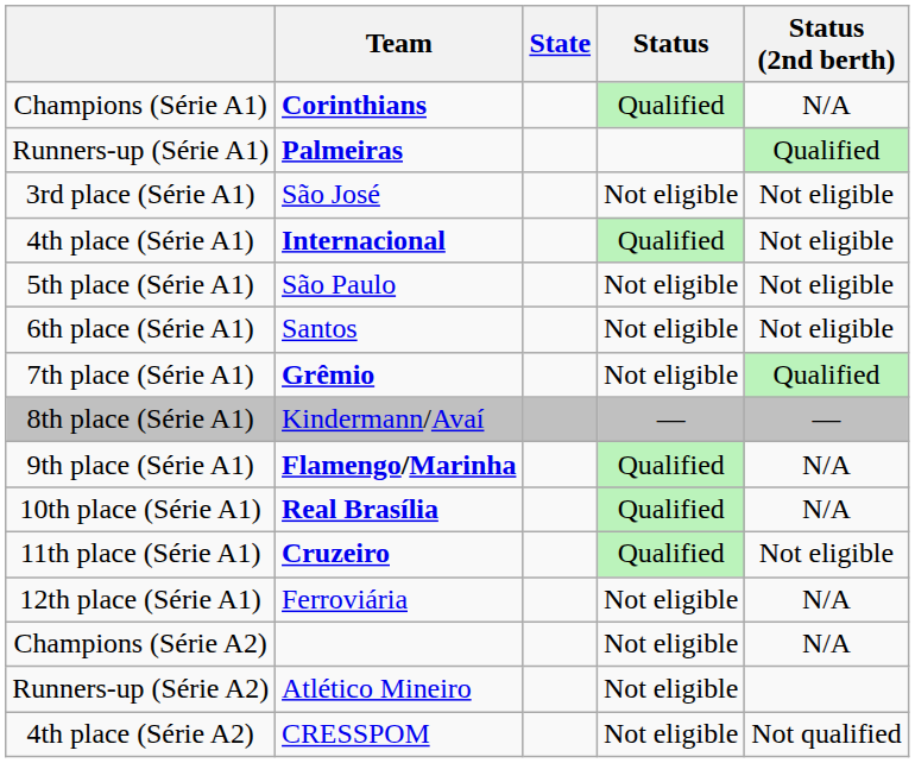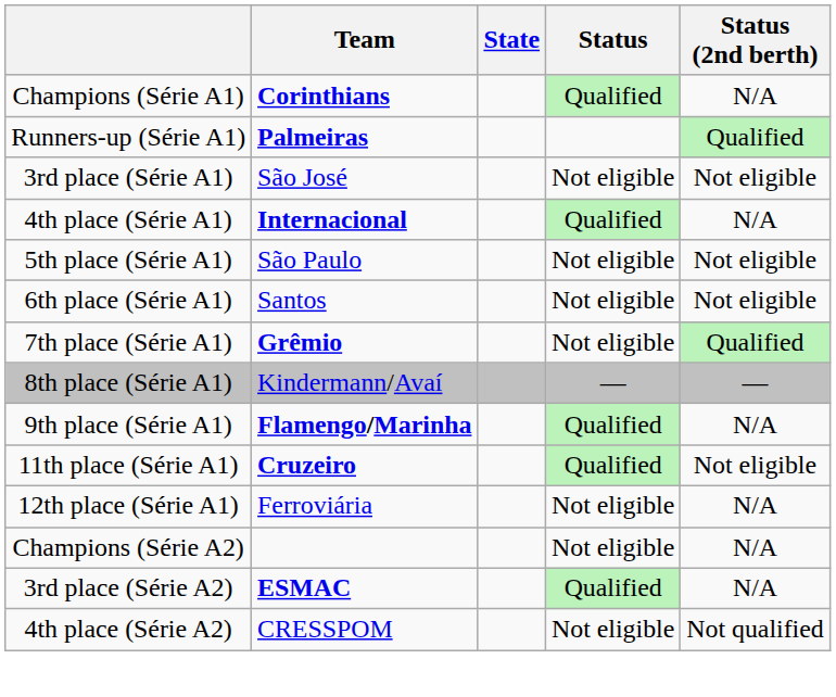 <table class="wikitable" style="text-align:center">
 <tr>
 <th></th>
 <th>Team</th>
 <th><a href='#'>State</a></th>
 <th>Status</th>
 <th>Status<br>(2nd berth)</th>
 </tr>
 <tr>
 <td>Champions (Série A1)</td>
 <td align=left><strong><a href='#'>Corinthians</a></strong></td>
 <td align=left></td>
 <td bgcolor=#BBF3BB>Qualified</td>
 <td>N/A</td>
 </tr>
 <tr>
 <td>Runners-up (Série A1)</td>
 <td align=left><strong><a href='#'>Palmeiras</a></strong></td>
 <td align=left></td>
 <td></td>
 <td bgcolor=#BBF3BB>Qualified</td>
 </tr>
 <tr>
 <td>3rd place (Série A1)</td>
 <td align=left><a href='#'>São José</a></td>
 <td align=left></td>
 <td>Not eligible</td>
 <td>Not eligible</td>
 </tr>
 <tr>
 <td>4th place (Série A1)</td>
 <td align=left><strong><a href='#'>Internacional</a></strong></td>
 <td align=left></td>
 <td bgcolor=#BBF3BB>Qualified</td>
-<td>Not eligible</td>
+<td>N/A</td>
 </tr>
 <tr>
 <td>5th place (Série A1)</td>
 <td align=left><a href='#'>São Paulo</a></td>
 <td align=left></td>
 <td>Not eligible</td>
 <td>Not eligible</td>
 </tr>
 <tr>
 <td>6th place (Série A1)</td>
 <td align=left><a href='#'>Santos</a></td>
 <td align=left></td>
 <td>Not eligible</td>
 <td>Not eligible</td>
 </tr>
 <tr>
 <td>7th place (Série A1)</td>
 <td align=left><strong><a href='#'>Grêmio</a></strong></td>
 <td align=left></td>
 <td>Not eligible</td>
 <td bgcolor=#BBF3BB>Qualified</td>
 </tr>
 <tr>
 <td bgcolor=silver>8th place (Série A1)</td>
 <td align=left bgcolor=silver><a href='#'>Kindermann</a>/<a href='#'>Avaí</a></td>
 <td align=left bgcolor=silver></td>
 <td bgcolor=silver>—</td>
 <td bgcolor=silver>—</td>
 </tr>
 <tr>
 <td>9th place (Série A1)</td>
 <td align=left><strong><a href='#'>Flamengo</a>/<a href='#'>Marinha</a></strong></td>
 <td align=left></td>
 <td bgcolor=#BBF3BB>Qualified</td>
 <td>N/A</td>
 </tr>
 <tr>
-<td>10th place (Série A1)</td>
-<td align=left><strong><a href='#'>Real Brasília</a></strong></td>
-<td align=left></td>
-<td bgcolor=#BBF3BB>Qualified</td>
-<td>N/A</td>
-</tr>
-<tr>
 <td>11th place (Série A1)</td>
 <td align=left><strong><a href='#'>Cruzeiro</a></strong></td>
 <td align=left></td>
 <td bgcolor=#BBF3BB>Qualified</td>
 <td>Not eligible</td>
 </tr>
 <tr>
 <td>12th place (Série A1)</td>
 <td align=left><a href='#'>Ferroviária</a></td>
 <td align=left></td>
 <td>Not eligible</td>
 <td>N/A</td>
 </tr>
 <tr>
 <td>Champions (Série A2)</td>
 <td align=left></td>
 <td align=left></td>
 <td>Not eligible</td>
 <td>N/A</td>
 </tr>
 <tr>
-<td>Runners-up (Série A2)</td>
-<td align=left><a href='#'>Atlético Mineiro</a></td>
+<td>3rd place (Série A2)</td>
+<td align=left><strong><a href='#'>ESMAC</a></strong></td>
 <td align=left></td>
-<td>Not eligible</td>
-<td></td>
+<td bgcolor=#BBF3BB>Qualified</td>
+<td>N/A</td>
 </tr>
 <tr>
 <td>4th place (Série A2)</td>
 <td align=left><a href='#'>CRESSPOM</a></td>
 <td align=left></td>
 <td>Not eligible</td>
 <td>Not qualified</td>
 </tr>
 </table>
